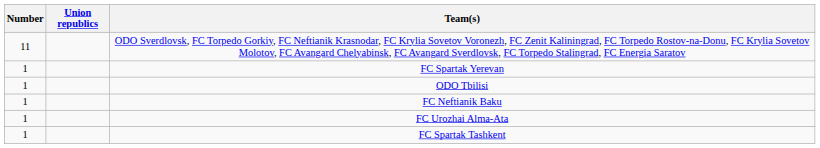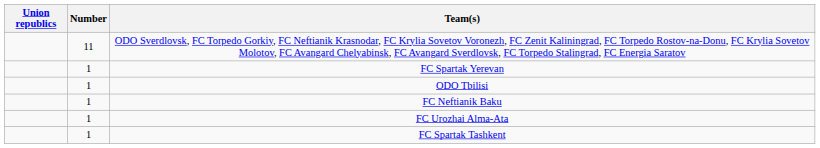 <table class="wikitable" style="text-align:center">
 <tr>
+<th><a href='#'>Union republics</a></th>
 <th>Number</th>
-<th><a href='#'>Union republics</a></th>
 <th>Team(s)</th>
 </tr>
 <tr>
+<td align="left"></td>
 <td rowspan="1">11</td>
-<td align="left"></td>
 <td><a href='#'>ODO Sverdlovsk</a>, <a href='#'>FC Torpedo Gorkiy</a>, <a href='#'>FC Neftianik Krasnodar</a>, <a href='#'>FC Krylia Sovetov Voronezh</a>, <a href='#'>FC Zenit Kaliningrad</a>, <a href='#'>FC Torpedo Rostov-na-Donu</a>, <a href='#'>FC Krylia Sovetov Molotov</a>, <a href='#'>FC Avangard Chelyabinsk</a>, <a href='#'>FC Avangard Sverdlovsk</a>, <a href='#'>FC Torpedo Stalingrad</a>, <a href='#'>FC Energia Saratov</a></td>
 </tr>
 <tr>
+<td align="left"></td>
 <td rowspan="1">1</td>
-<td align="left"></td>
 <td><a href='#'>FC Spartak Yerevan</a></td>
 </tr>
 <tr>
+<td align="left"></td>
 <td rowspan="1">1</td>
-<td align="left"></td>
 <td><a href='#'>ODO Tbilisi</a></td>
 </tr>
 <tr>
+<td align="left"></td>
 <td rowspan="1">1</td>
-<td align="left"></td>
 <td><a href='#'>FC Neftianik Baku</a></td>
 </tr>
 <tr>
+<td align="left"></td>
 <td rowspan="1">1</td>
-<td align="left"></td>
 <td><a href='#'>FC Urozhai Alma-Ata</a></td>
 </tr>
 <tr>
+<td align="left"></td>
 <td rowspan="1">1</td>
-<td align="left"></td>
 <td><a href='#'>FC Spartak Tashkent</a></td>
 </tr>
 </table>
